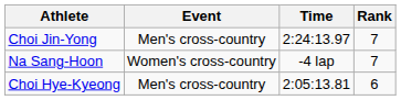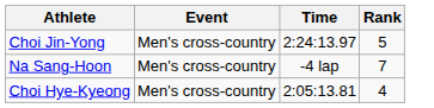 <table class=wikitable style="font-size:90%; text-align:center;">
 <tr>
 <th>Athlete</th>
 <th>Event</th>
 <th>Time</th>
 <th>Rank</th>
 </tr>
 <tr>
 <td align=left><a href='#'>Choi Jin-Yong</a></td>
 <td>Men's cross-country</td>
 <td>2:24:13.97</td>
-<td>7</td>
+<td>5</td>
 </tr>
 <tr>
 <td align=left><a href='#'>Na Sang-Hoon</a></td>
-<td>Women's cross-country</td>
+<td>Men's cross-country</td>
 <td>-4 lap</td>
 <td>7</td>
 </tr>
 <tr>
 <td align=left><a href='#'>Choi Hye-Kyeong</a></td>
 <td>Men's cross-country</td>
 <td>2:05:13.81</td>
-<td>6</td>
+<td>4</td>
 </tr>
 </table>
